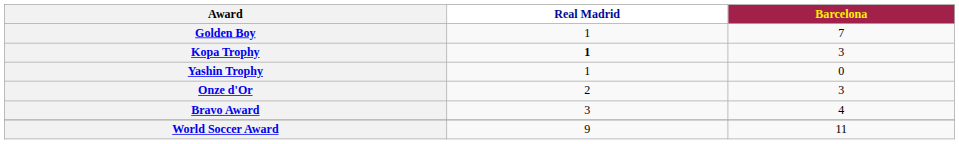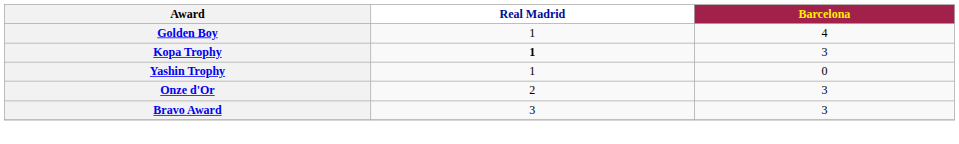 <table class="wikitable" style="font-size:99%; width: 99%; text-align: center;">
 <tr>
 <th>Award</th>
 <th style="color:#000c99; background:#fff;">Real Madrid</th>
 <th style="color:#fff000; background:#A2214B;">Barcelona</th>
 </tr>
 <tr>
 <th align=center><a href='#'>Golden Boy</a></th>
 <td align=center>1</td>
-<td align=center>7</td>
+<td align=center>4</td>
 </tr>
 <tr>
 <th align=center><a href='#'>Kopa Trophy</a></th>
 <td align=center><strong>1</strong></td>
 <td align=center>3</td>
 </tr>
 <tr>
 <th align=center><a href='#'>Yashin Trophy</a></th>
 <td align=center>1</td>
 <td align=center>0</td>
 </tr>
 <tr>
 <th align=center><a href='#'>Onze d'Or</a></th>
 <td align=center>2</td>
 <td align=center>3</td>
 </tr>
 <tr>
 <th align=center><a href='#'>Bravo Award</a></th>
 <td align=center>3</td>
-<td align=center>4</td>
+<td align=center>3</td>
 </tr>
 <tr>
 </tr>
-<tr>
-<th align=center><a href='#'>World Soccer Award</a></th>
-<td align=center>9</td>
-<td align=center>11</td>
-</tr>
 </table>
